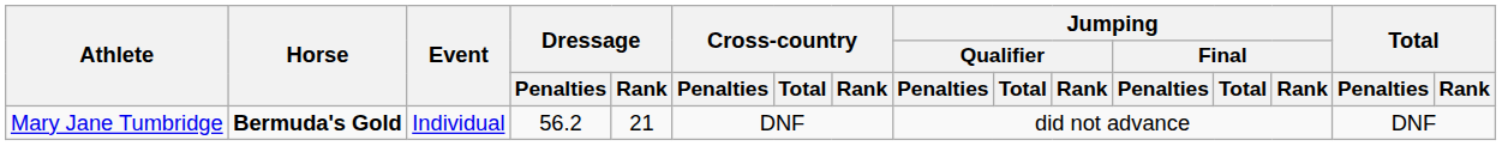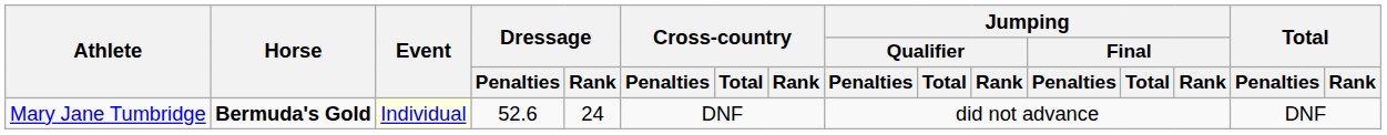 <table class=wikitable style="font-size:90%">
 <tr>
 <th rowspan="3">Athlete</th>
 <th rowspan="3">Horse</th>
 <th rowspan="3">Event</th>
 <th colspan="2" rowspan="2">Dressage</th>
 <th colspan="3" rowspan="2">Cross-country</th>
 <th colspan="6">Jumping</th>
 <th colspan="2" rowspan="2">Total</th>
 </tr>
 <tr style="font-size:95%">
 <th colspan="3">Qualifier</th>
 <th colspan="3">Final</th>
 </tr>
 <tr style="font-size:95%">
 <th>Penalties</th>
 <th>Rank</th>
 <th>Penalties</th>
 <th>Total</th>
 <th>Rank</th>
 <th>Penalties</th>
 <th>Total</th>
 <th>Rank</th>
 <th>Penalties</th>
 <th>Total</th>
 <th>Rank</th>
 <th>Penalties</th>
 <th>Rank</th>
 </tr>
 <tr align=center>
 <td align=left><a href='#'>Mary Jane Tumbridge</a></td>
 <td align=left><strong>Bermuda's Gold</strong></td>
-<td align=left><a href='#'>Individual</a></td>
-<td>56.2</td>
-<td>21</td>
+<td align=left style="background: lightyellow;"><a href='#'>Individual</a></td>
+<td>52.6</td>
+<td>24</td>
 <td colspan=3>DNF</td>
 <td colspan=6>did not advance</td>
 <td colspan=2>DNF</td>
 </tr>
 </table>
